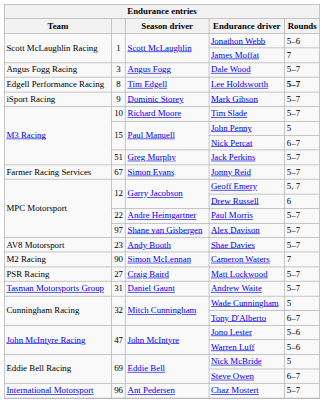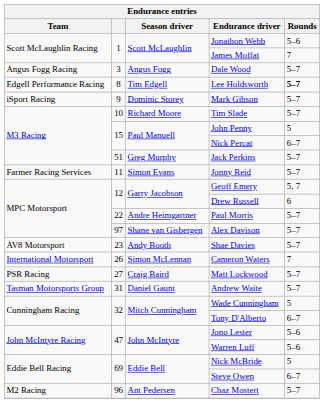 <table class="wikitable collapsible collapsed" width=55% style="font-size: 85%; max-width: 550px">
 <tr>
 <th colspan="5">Endurance entries</th>
 </tr>
 <tr>
 <th>Team</th>
 <th></th>
 <th>Season driver</th>
 <th>Endurance driver</th>
 <th>Rounds</th>
 </tr>
 <tr>
 <td rowspan=2>Scott McLaughlin Racing</td>
 <td rowspan=2 align="center">1</td>
 <td rowspan=2> <a href='#'>Scott McLaughlin</a></td>
 <td> <a href='#'>Jonathon Webb</a></td>
 <td>5–6</td>
 </tr>
 <tr>
 <td> <a href='#'>James Moffat</a></td>
 <td>7</td>
 </tr>
 <tr>
 <td>Angus Fogg Racing</td>
 <td align="center">3</td>
 <td> <a href='#'>Angus Fogg</a></td>
 <td> <a href='#'>Dale Wood</a></td>
 <td>5–7</td>
 </tr>
 <tr>
 <td>Edgell Performance Racing</td>
 <td align="center">8</td>
 <td> <a href='#'>Tim Edgell</a></td>
 <td> <a href='#'>Lee Holdsworth</a></td>
 <td><strong>5–7</strong></td>
 </tr>
 <tr>
 <td>iSport Racing</td>
 <td align="center">9</td>
 <td> <a href='#'>Dominic Storey</a></td>
 <td> <a href='#'>Mark Gibson</a></td>
 <td>5–7</td>
 </tr>
 <tr>
 <td rowspan="4"><a href='#'>M3 Racing</a></td>
 <td align="center">10</td>
 <td> <a href='#'>Richard Moore</a></td>
 <td> <a href='#'>Tim Slade</a></td>
 <td>5–7</td>
 </tr>
 <tr>
 <td rowspan=2 align="center">15</td>
 <td rowspan=2> <a href='#'>Paul Manuell</a></td>
 <td> <a href='#'>John Penny</a></td>
 <td>5</td>
 </tr>
 <tr>
 <td> <a href='#'>Nick Percat</a></td>
 <td>6–7</td>
 </tr>
 <tr>
 <td align="center">51</td>
 <td> <a href='#'>Greg Murphy</a></td>
 <td> <a href='#'>Jack Perkins</a></td>
 <td>5–7</td>
 </tr>
 <tr>
 <td>Farmer Racing Services</td>
-<td align="center">67</td>
+<td align="center">11</td>
 <td> <a href='#'>Simon Evans</a></td>
 <td> <a href='#'>Jonny Reid</a></td>
 <td>5–7</td>
 </tr>
 <tr>
 <td rowspan="4">MPC Motorsport</td>
 <td rowspan=2 align="center">12</td>
 <td rowspan=2> <a href='#'>Garry Jacobson</a></td>
 <td> <a href='#'>Geoff Emery</a></td>
 <td>5, 7</td>
 </tr>
 <tr>
 <td> <a href='#'>Drew Russell</a></td>
 <td>6</td>
 </tr>
 <tr>
 <td align="center">22</td>
 <td> <a href='#'>Andre Heimgartner</a></td>
 <td> <a href='#'>Paul Morris</a></td>
 <td>5–7</td>
 </tr>
 <tr>
 <td align="center">97</td>
 <td> <a href='#'>Shane van Gisbergen</a></td>
 <td> <a href='#'>Alex Davison</a></td>
 <td>5–7</td>
 </tr>
 <tr>
 <td>AV8 Motorsport</td>
 <td align="center">23</td>
 <td> <a href='#'>Andy Booth</a></td>
 <td> <a href='#'>Shae Davies</a></td>
 <td>5–7</td>
 </tr>
 <tr>
-<td>M2 Racing</td>
-<td align="center">90</td>
+<td><a href='#'>International Motorsport</a></td>
+<td align="center">26</td>
 <td> <a href='#'>Simon McLennan</a></td>
 <td> <a href='#'>Cameron Waters</a></td>
 <td>7</td>
 </tr>
 <tr>
 <td>PSR Racing</td>
 <td align="center">27</td>
 <td> <a href='#'>Craig Baird</a></td>
 <td> <a href='#'>Matt Lockwood</a></td>
 <td>5–7</td>
 </tr>
 <tr>
 <td><a href='#'>Tasman Motorsports Group</a></td>
 <td align="center">31</td>
 <td> <a href='#'>Daniel Gaunt</a></td>
 <td> <a href='#'>Andrew Waite</a></td>
 <td>5–7</td>
 </tr>
 <tr>
 <td rowspan=2>Cunningham Racing</td>
 <td rowspan=2 align="center">32</td>
 <td rowspan=2> <a href='#'>Mitch Cunningham</a></td>
 <td> <a href='#'>Wade Cunningham</a></td>
 <td>5</td>
 </tr>
 <tr>
 <td> <a href='#'>Tony D'Alberto</a></td>
 <td>6–7</td>
 </tr>
 <tr>
 <td rowspan=2><a href='#'>John McIntyre Racing</a></td>
 <td rowspan=2 align="center">47</td>
 <td rowspan=2> <a href='#'>John McIntyre</a></td>
 <td> <a href='#'>Jono Lester</a></td>
 <td>5–6</td>
 </tr>
 <tr>
 <td> <a href='#'>Warren Luff</a></td>
 <td>5–6</td>
 </tr>
 <tr>
 <td rowspan=2>Eddie Bell Racing</td>
 <td rowspan=2 align="center">69</td>
 <td rowspan=2> <a href='#'>Eddie Bell</a></td>
 <td> <a href='#'>Nick McBride</a></td>
 <td>5</td>
 </tr>
 <tr>
 <td> <a href='#'>Steve Owen</a></td>
 <td>6–7</td>
 </tr>
 <tr>
-<td><a href='#'>International Motorsport</a></td>
+<td>M2 Racing</td>
 <td align="center">96</td>
 <td> <a href='#'>Ant Pedersen</a></td>
 <td> <a href='#'>Chaz Mostert</a></td>
 <td>5–7</td>
 </tr>
 <tr>
 </tr>
 </table>
